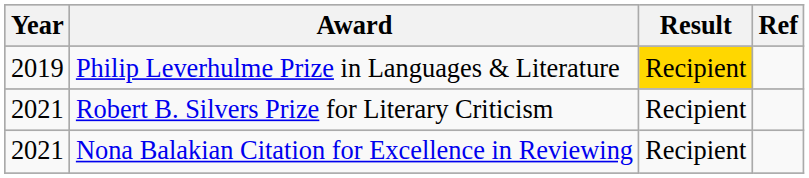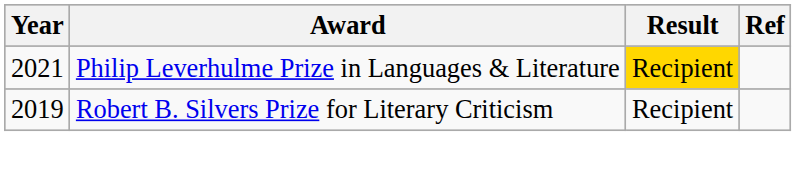 <table class="wikitable sortable">
 <tr>
 <th>Year</th>
 <th>Award</th>
 <th>Result</th>
 <th>Ref</th>
 </tr>
 <tr>
-<td>2019</td>
+<td>2021</td>
 <td><a href='#'>Philip Leverhulme Prize</a> in Languages & Literature</td>
 <td style="background: gold;">Recipient</td>
 <td></td>
 </tr>
 <tr>
-<td>2021</td>
+<td>2019</td>
 <td><a href='#'>Robert B. Silvers Prize</a> for Literary Criticism</td>
 <td>Recipient</td>
 <td></td>
 </tr>
-<tr>
-<td>2021</td>
-<td><a href='#'>Nona Balakian Citation for Excellence in Reviewing</a></td>
-<td>Recipient</td>
-<td></td>
-</tr>
 </table>
